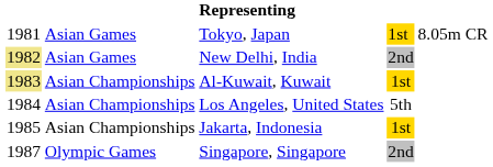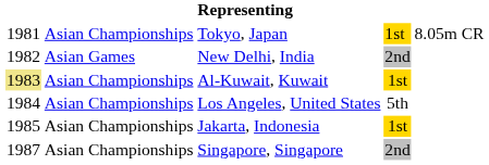 <table>
 <tr>
 <th colspan="5">Representing </th>
 </tr>
 <tr>
 <td>1981</td>
-<td><a href='#'>Asian Games</a></td>
+<td><a href='#'>Asian Championships</a></td>
 <td><a href='#'>Tokyo</a>, <a href='#'>Japan</a></td>
 <td bgcolor="gold">1st</td>
 <td>8.05m CR</td>
 </tr>
 <tr>
-<td style="background: khaki;">1982</td>
+<td>1982</td>
 <td><a href='#'>Asian Games</a></td>
 <td><a href='#'>New Delhi</a>, <a href='#'>India</a></td>
 <td bgcolor="silver" align="center">2nd</td>
 <td></td>
 </tr>
 <tr>
 <td style="background: khaki;">1983</td>
 <td><a href='#'>Asian Championships</a></td>
 <td><a href='#'>Al-Kuwait</a>, <a href='#'>Kuwait</a></td>
 <td bgcolor="gold" align="center">1st</td>
 <td></td>
 </tr>
 <tr>
 <td>1984</td>
 <td><a href='#'>Asian Championships</a></td>
 <td><a href='#'>Los Angeles</a>, <a href='#'>United States</a></td>
 <td align="center">5th</td>
 <td></td>
 </tr>
 <tr>
 <td>1985</td>
 <td>Asian Championships</td>
 <td><a href='#'>Jakarta</a>, <a href='#'>Indonesia</a></td>
 <td bgcolor="gold" align="center">1st</td>
 <td></td>
 </tr>
 <tr>
 <td>1987</td>
-<td><a href='#'>Olympic Games</a></td>
+<td>Asian Championships</td>
 <td><a href='#'>Singapore</a>, <a href='#'>Singapore</a></td>
 <td bgcolor="silver" align="center">2nd</td>
 <td></td>
 </tr>
 </table>
